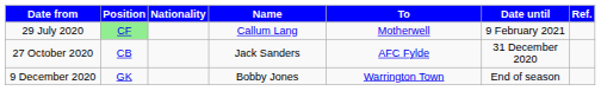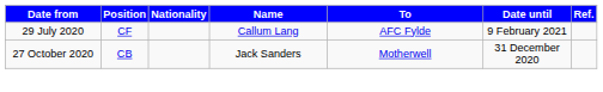 <table class="wikitable" style="text-align:center; font-size:90%; ">
 <tr>
 <th style="background:#0000FF; color:#FFFFFF; width:120px;">Date from</th>
 <th style="background:#0000FF; color:#FFFFFF; width:50px;">Position</th>
 <th style="background:#0000FF; color:#FFFFFF; width:50px;">Nationality</th>
 <th style="background:#0000FF; color:#FFFFFF; width:150px;">Name</th>
 <th style="background:#0000FF; color:#FFFFFF; width:200px;">To</th>
 <th style="background:#0000FF; color:#FFFFFF; width:110px;">Date until</th>
 <th style="background:#0000FF; color:#FFFFFF; width:25px;">Ref.</th>
 </tr>
 <tr>
 <td>29 July 2020</td>
-<td style="background: lightgreen;"><a href='#'>CF</a></td>
+<td><a href='#'>CF</a></td>
 <td></td>
 <td><a href='#'>Callum Lang</a></td>
-<td> <a href='#'>Motherwell</a></td>
+<td> <a href='#'>AFC Fylde</a></td>
 <td>9 February 2021</td>
 <td></td>
 </tr>
 <tr>
 <td>27 October 2020</td>
 <td><a href='#'>CB</a></td>
 <td></td>
 <td>Jack Sanders</td>
-<td> <a href='#'>AFC Fylde</a></td>
+<td> <a href='#'>Motherwell</a></td>
 <td>31 December 2020</td>
 <td></td>
 </tr>
-<tr>
-<td>9 December 2020</td>
-<td><a href='#'>GK</a></td>
-<td></td>
-<td>Bobby Jones</td>
-<td> <a href='#'>Warrington Town</a></td>
-<td>End of season</td>
-<td></td>
-</tr>
 </table>
